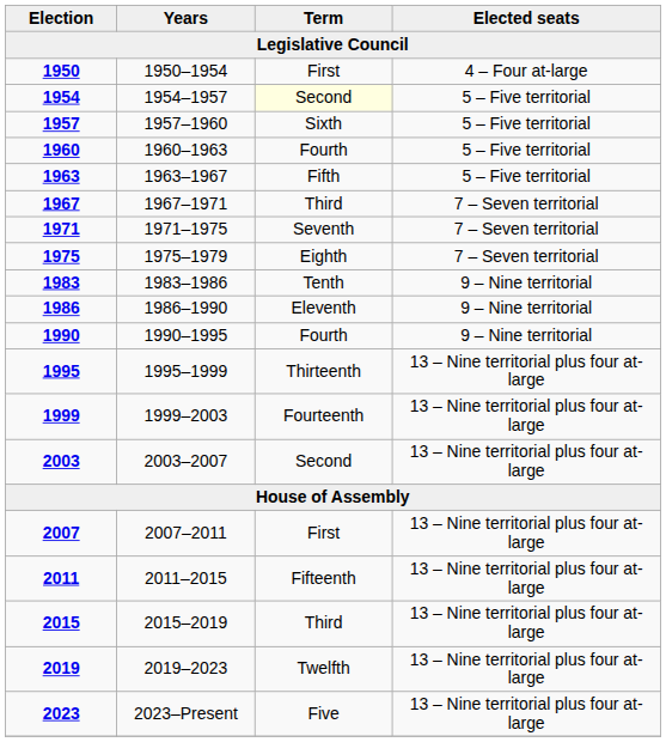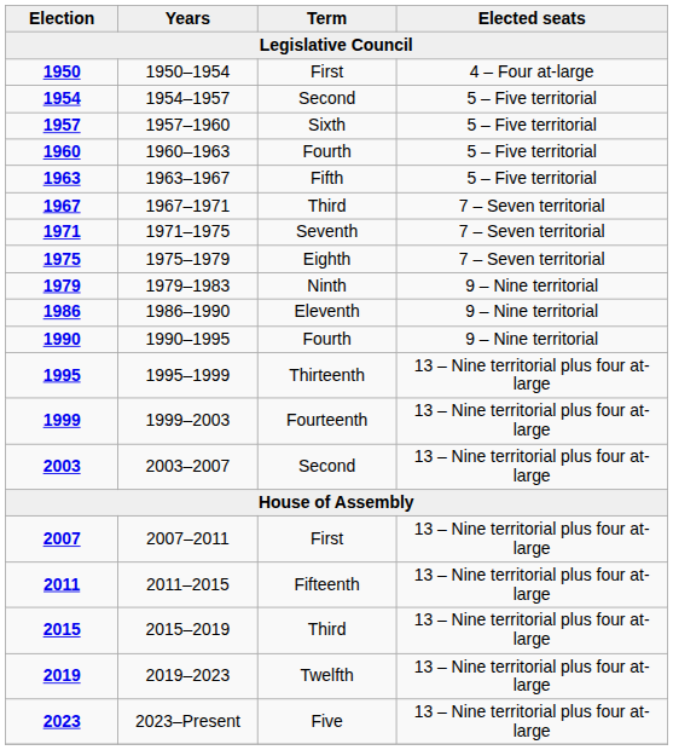 <table class="wikitable" style="text-align:center">
 <tr>
 <th style="background-color: #efefef; width:100px">Election</th>
 <th style="background-color: #efefef; width:125px">Years</th>
 <th style="background-color: #efefef; width:125px">Term</th>
 <th style="background-color: #efefef; width:250px">Elected seats</th>
 </tr>
 <tr>
 <td colspan=4 style="background-color: #efefef;"><strong>Legislative Council</strong></td>
 </tr>
 <tr>
 <td><strong><a href='#'>1950</a></strong></td>
 <td>1950–1954</td>
 <td>First</td>
 <td>4 – Four at-large</td>
 </tr>
 <tr>
 <td><strong><a href='#'>1954</a></strong></td>
 <td>1954–1957</td>
-<td style="background: lightyellow;">Second</td>
+<td>Second</td>
 <td>5 – Five territorial</td>
 </tr>
 <tr>
 <td><strong><a href='#'>1957</a></strong></td>
 <td>1957–1960</td>
 <td>Sixth</td>
 <td>5 – Five territorial</td>
 </tr>
 <tr>
 <td><strong><a href='#'>1960</a></strong></td>
 <td>1960–1963</td>
 <td>Fourth</td>
 <td>5 – Five territorial</td>
 </tr>
 <tr>
 <td><strong><a href='#'>1963</a></strong></td>
 <td>1963–1967</td>
 <td>Fifth</td>
 <td>5 – Five territorial</td>
 </tr>
 <tr>
 <td><strong><a href='#'>1967</a></strong></td>
 <td>1967–1971</td>
 <td>Third</td>
 <td>7 – Seven territorial</td>
 </tr>
 <tr>
 <td><strong><a href='#'>1971</a></strong></td>
 <td>1971–1975</td>
 <td>Seventh</td>
 <td>7 – Seven territorial</td>
 </tr>
 <tr>
 <td><strong><a href='#'>1975</a></strong></td>
 <td>1975–1979</td>
 <td>Eighth</td>
 <td>7 – Seven territorial</td>
 </tr>
 <tr>
-<td><strong><a href='#'>1983</a></strong></td>
-<td>1983–1986</td>
-<td>Tenth</td>
+<td><strong><a href='#'>1979</a></strong></td>
+<td>1979–1983</td>
+<td>Ninth</td>
 <td>9 – Nine territorial</td>
 </tr>
 <tr>
 <td><strong><a href='#'>1986</a></strong></td>
 <td>1986–1990</td>
 <td>Eleventh</td>
 <td>9 – Nine territorial</td>
 </tr>
 <tr>
 <td><strong><a href='#'>1990</a></strong></td>
 <td>1990–1995</td>
 <td>Fourth</td>
 <td>9 – Nine territorial</td>
 </tr>
 <tr>
 <td><strong><a href='#'>1995</a></strong></td>
 <td>1995–1999</td>
 <td>Thirteenth</td>
 <td>13 – Nine territorial plus four at-large</td>
 </tr>
 <tr>
 <td><strong><a href='#'>1999</a></strong></td>
 <td>1999–2003</td>
 <td>Fourteenth</td>
 <td>13 – Nine territorial plus four at-large</td>
 </tr>
 <tr>
 <td><strong><a href='#'>2003</a></strong></td>
 <td>2003–2007</td>
 <td>Second</td>
 <td>13 – Nine territorial plus four at-large</td>
 </tr>
 <tr>
 <td colspan=4 style="background-color: #efefef;"><strong>House of Assembly</strong></td>
 </tr>
 <tr>
 <td><strong><a href='#'>2007</a></strong></td>
 <td>2007–2011</td>
 <td>First</td>
 <td>13 – Nine territorial plus four at-large</td>
 </tr>
 <tr>
 <td><strong><a href='#'>2011</a></strong></td>
 <td>2011–2015</td>
 <td>Fifteenth</td>
 <td>13 – Nine territorial plus four at-large</td>
 </tr>
 <tr>
 <td><strong><a href='#'>2015</a></strong></td>
 <td>2015–2019</td>
 <td>Third</td>
 <td>13 – Nine territorial plus four at-large</td>
 </tr>
 <tr>
 <td><strong><a href='#'>2019</a></strong></td>
 <td>2019–2023</td>
 <td>Twelfth</td>
 <td>13 – Nine territorial plus four at-large</td>
 </tr>
 <tr>
 <td><strong><a href='#'>2023</a></strong></td>
 <td>2023–Present</td>
 <td>Five</td>
 <td>13 – Nine territorial plus four at-large</td>
 </tr>
 <tr>
 </tr>
 </table>
